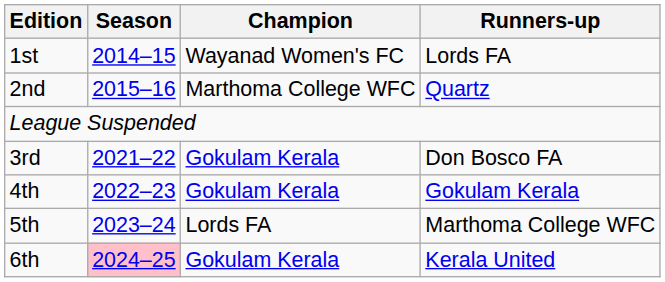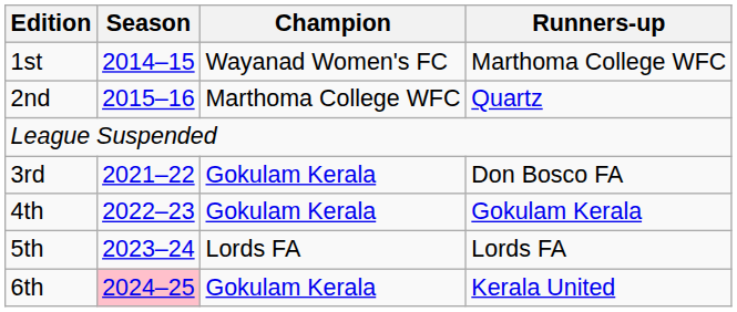 <table class="wikitable sortable" style="text-align:left;">
 <tr>
 <th>Edition</th>
 <th>Season</th>
 <th>Champion</th>
 <th>Runners-up</th>
 </tr>
 <tr>
 <td>1st</td>
 <td><a href='#'>2014–15</a></td>
 <td>Wayanad Women's FC</td>
-<td>Lords FA</td>
+<td>Marthoma College WFC</td>
 </tr>
 <tr>
 <td>2nd</td>
 <td><a href='#'>2015–16</a></td>
 <td>Marthoma College WFC</td>
 <td><a href='#'>Quartz</a></td>
 </tr>
 <tr>
 <td colspan = 4><em>League Suspended</em></td>
 </tr>
 <tr>
 <td>3rd</td>
 <td><a href='#'>2021–22</a></td>
 <td><a href='#'>Gokulam Kerala</a></td>
 <td>Don Bosco FA</td>
 </tr>
 <tr>
 <td>4th</td>
 <td><a href='#'>2022–23</a></td>
 <td><a href='#'>Gokulam Kerala</a></td>
 <td><a href='#'>Gokulam Kerala</a></td>
 </tr>
 <tr>
 <td>5th</td>
 <td><a href='#'>2023–24</a></td>
 <td>Lords FA</td>
-<td>Marthoma College WFC</td>
+<td>Lords FA</td>
 </tr>
 <tr>
 <td>6th</td>
 <td style="background: pink;"><a href='#'>2024–25</a></td>
 <td><a href='#'>Gokulam Kerala</a></td>
 <td><a href='#'>Kerala United</a></td>
 </tr>
 </table>
